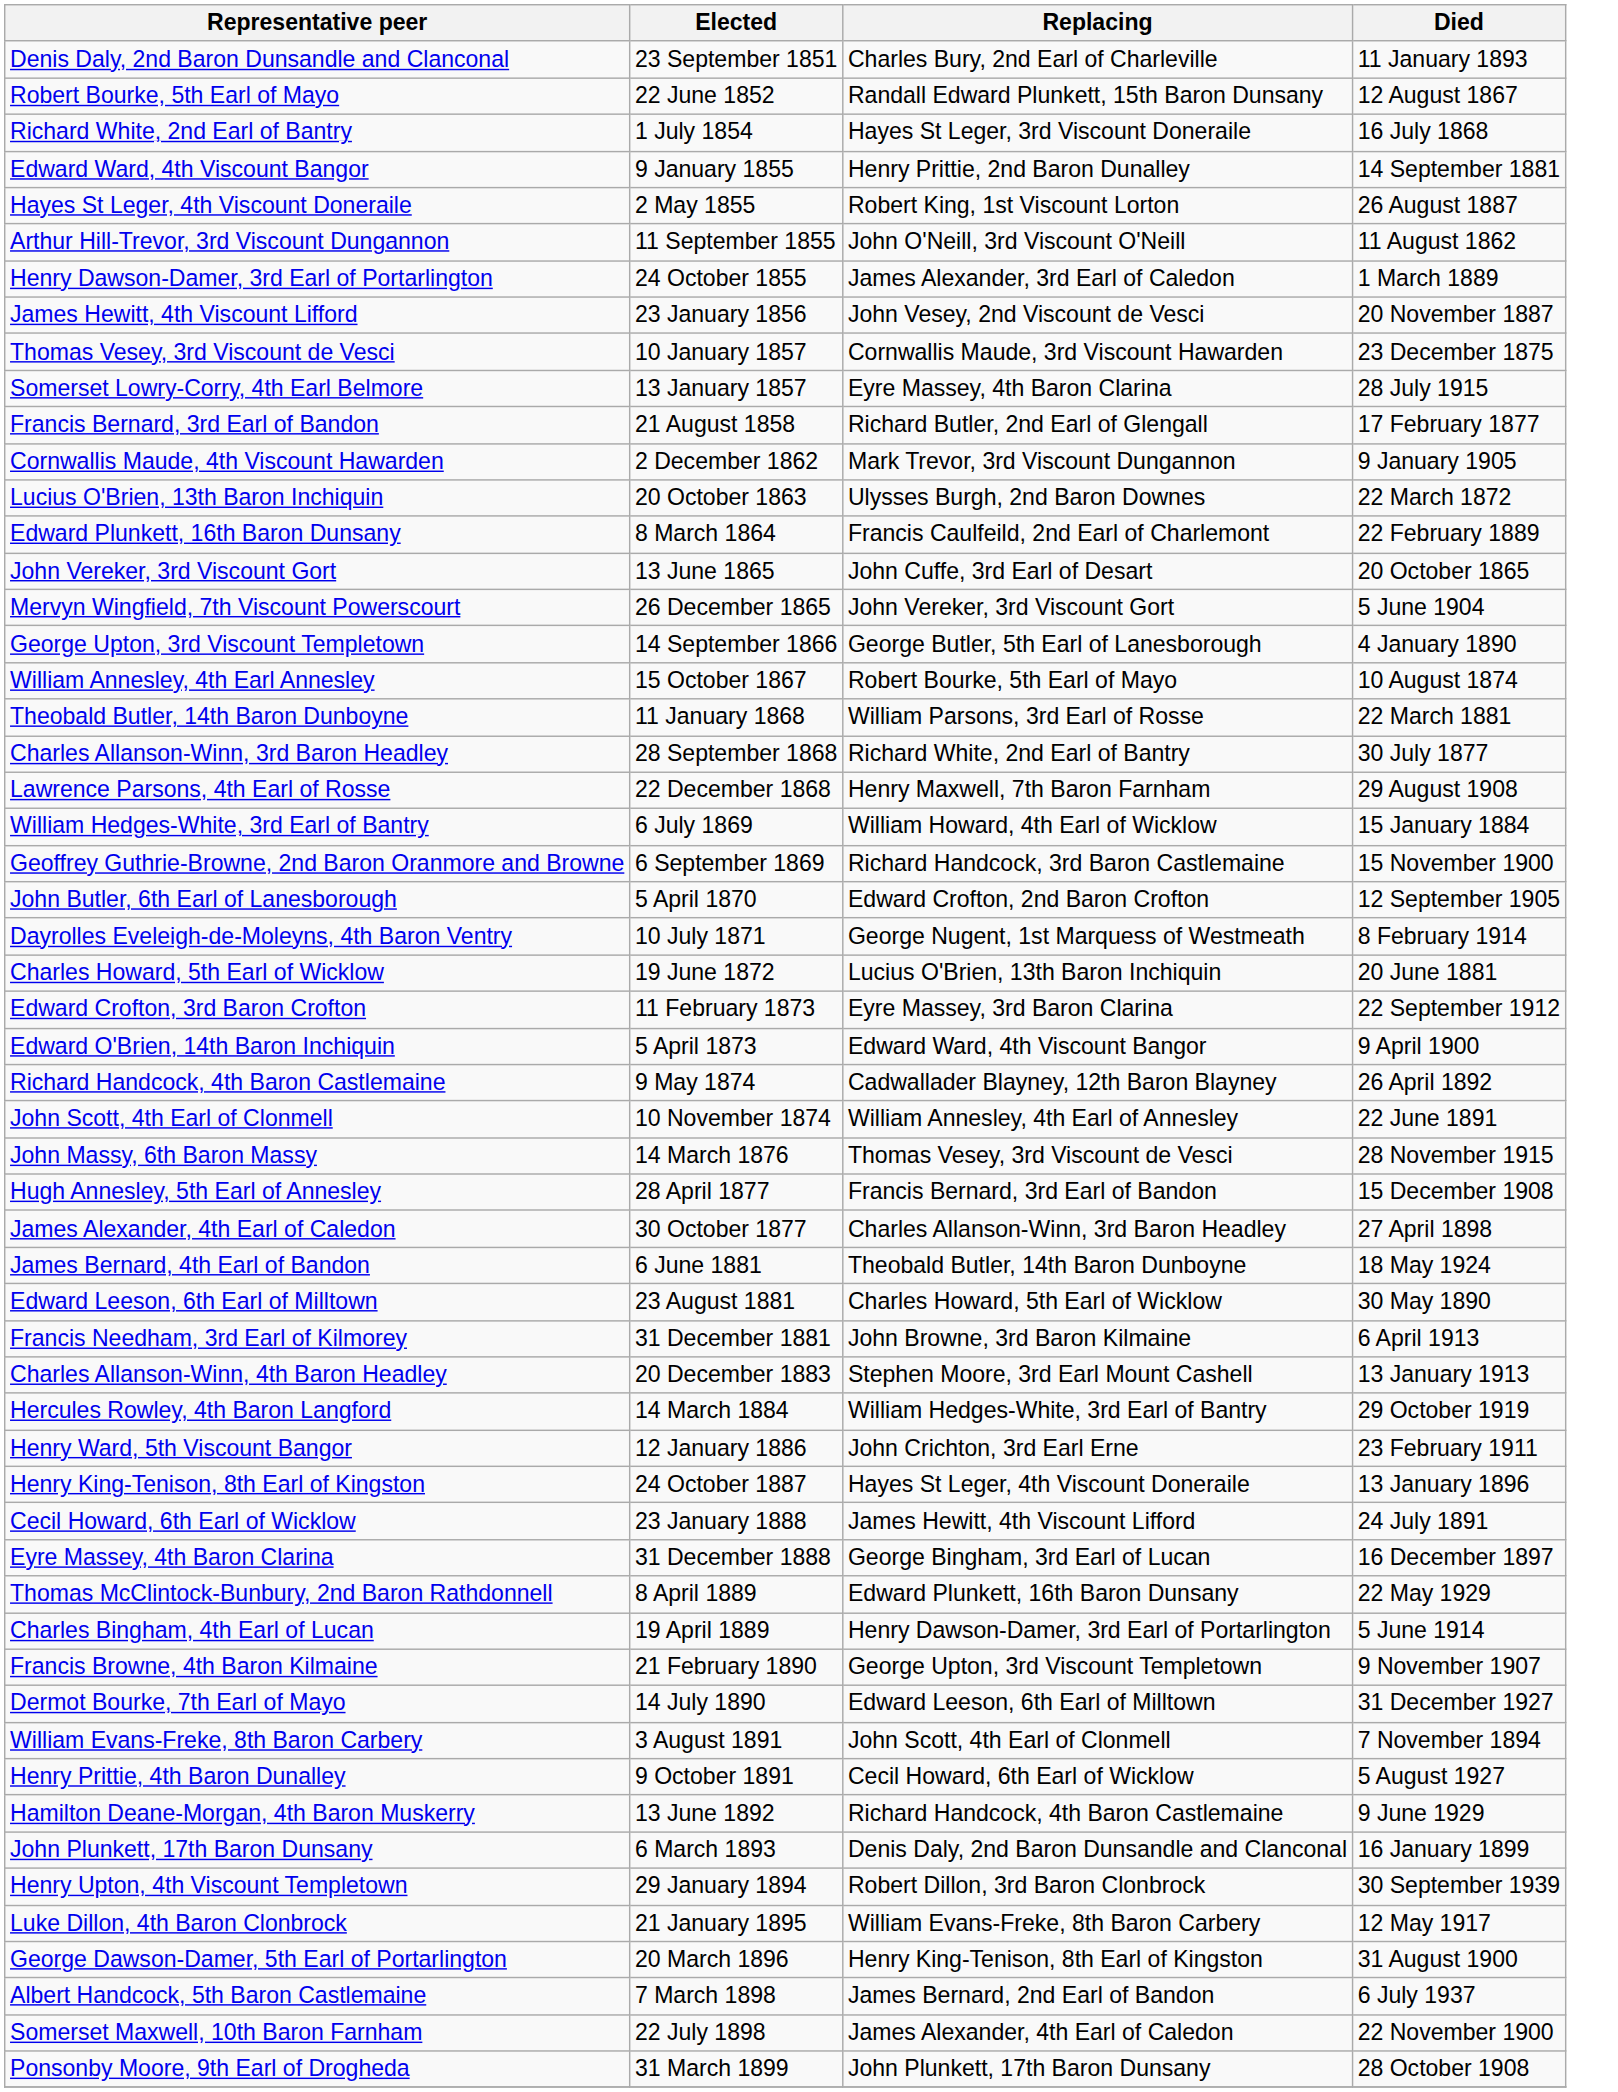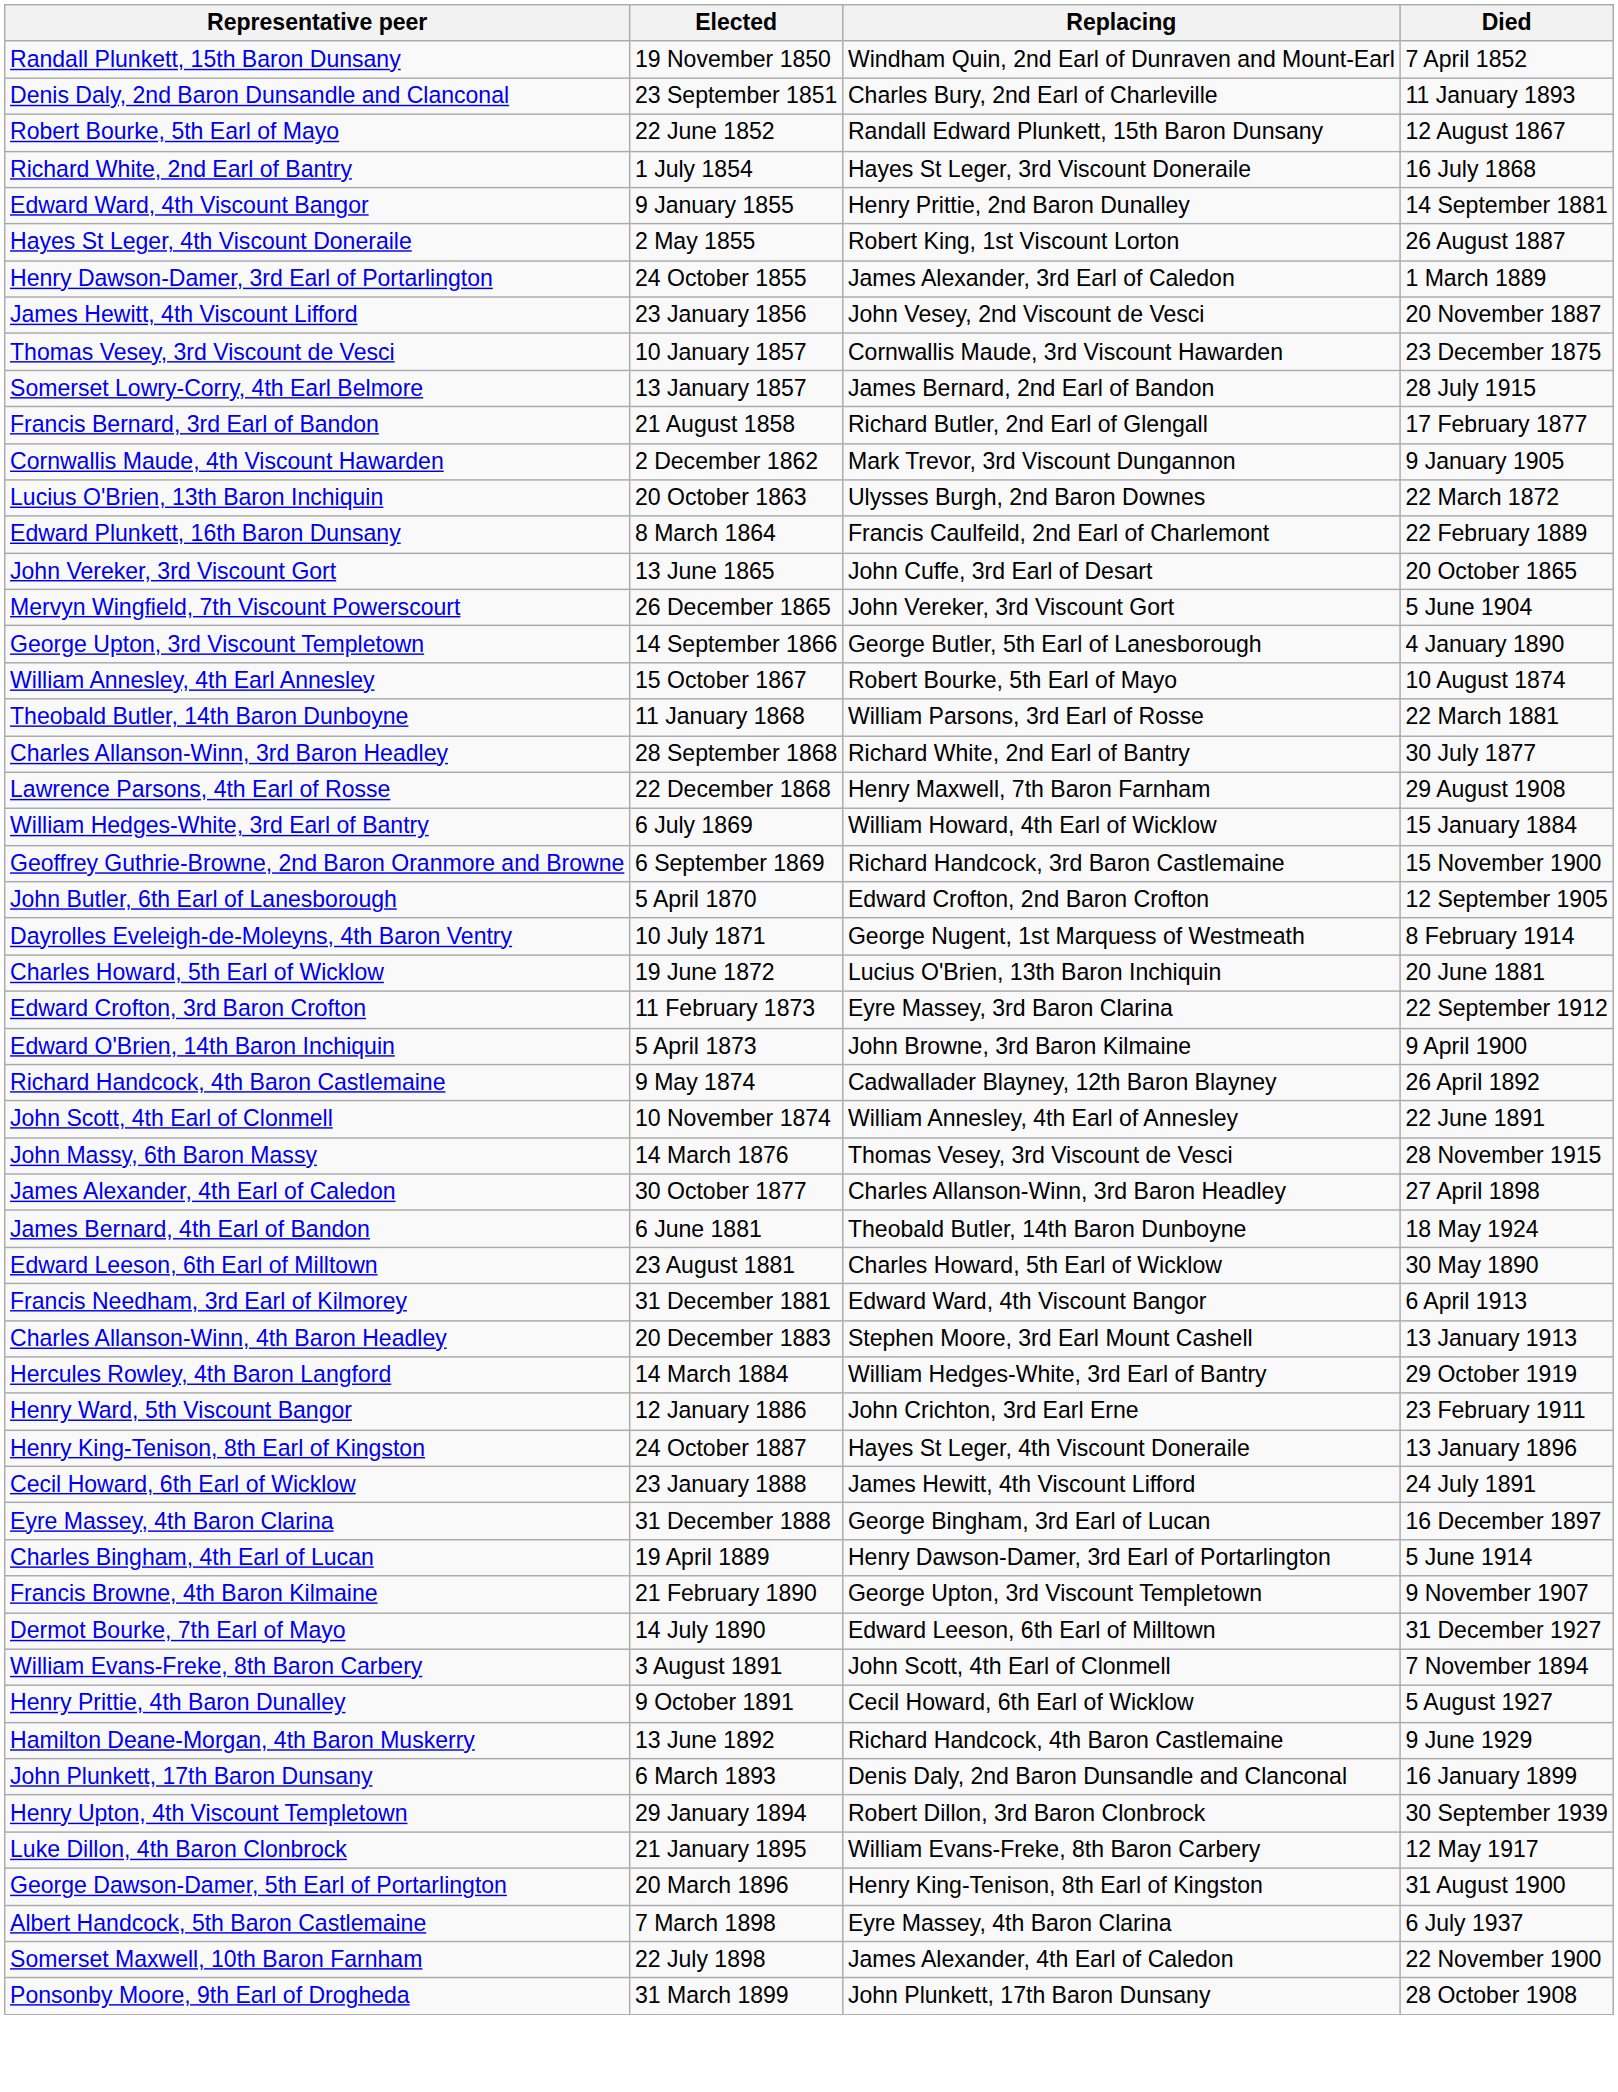 <table class="sortable wikitable">
 <tr>
 <th>Representative peer</th>
 <th>Elected</th>
 <th>Replacing</th>
 <th>Died</th>
+</tr>
+<tr>
+<td><a href='#'>Randall Plunkett, 15th Baron Dunsany</a></td>
+<td>19 November 1850</td>
+<td>Windham Quin, 2nd Earl of Dunraven and Mount-Earl</td>
+<td>7 April 1852</td>
 </tr>
 <tr>
 <td><a href='#'>Denis Daly, 2nd Baron Dunsandle and Clanconal</a></td>
 <td>23 September 1851</td>
 <td>Charles Bury, 2nd Earl of Charleville</td>
 <td>11 January 1893</td>
 </tr>
 <tr>
 <td><a href='#'>Robert Bourke, 5th Earl of Mayo</a></td>
 <td>22 June 1852</td>
 <td>Randall Edward Plunkett, 15th Baron Dunsany</td>
 <td>12 August 1867</td>
 </tr>
 <tr>
 <td><a href='#'>Richard White, 2nd Earl of Bantry</a></td>
 <td>1 July 1854</td>
 <td>Hayes St Leger, 3rd Viscount Doneraile</td>
 <td>16 July 1868</td>
 </tr>
 <tr>
 <td><a href='#'>Edward Ward, 4th Viscount Bangor</a></td>
 <td>9 January 1855</td>
 <td>Henry Prittie, 2nd Baron Dunalley</td>
 <td>14 September 1881</td>
 </tr>
 <tr>
 <td><a href='#'>Hayes St Leger, 4th Viscount Doneraile</a></td>
 <td>2 May 1855</td>
 <td>Robert King, 1st Viscount Lorton</td>
 <td>26 August 1887</td>
 </tr>
 <tr>
-<td><a href='#'>Arthur Hill-Trevor, 3rd Viscount Dungannon</a></td>
-<td>11 September 1855</td>
-<td>John O'Neill, 3rd Viscount O'Neill</td>
-<td>11 August 1862</td>
-</tr>
-<tr>
 <td><a href='#'>Henry Dawson-Damer, 3rd Earl of Portarlington</a></td>
 <td>24 October 1855</td>
 <td>James Alexander, 3rd Earl of Caledon</td>
 <td>1 March 1889</td>
 </tr>
 <tr>
 <td><a href='#'>James Hewitt, 4th Viscount Lifford</a></td>
 <td>23 January 1856</td>
 <td>John Vesey, 2nd Viscount de Vesci</td>
 <td>20 November 1887</td>
 </tr>
 <tr>
 <td><a href='#'>Thomas Vesey, 3rd Viscount de Vesci</a></td>
 <td>10 January 1857</td>
 <td>Cornwallis Maude, 3rd Viscount Hawarden</td>
 <td>23 December 1875</td>
 </tr>
 <tr>
 <td><a href='#'>Somerset Lowry-Corry, 4th Earl Belmore</a></td>
 <td>13 January 1857</td>
-<td>Eyre Massey, 4th Baron Clarina</td>
+<td>James Bernard, 2nd Earl of Bandon</td>
 <td>28 July 1915</td>
 </tr>
 <tr>
 <td><a href='#'>Francis Bernard, 3rd Earl of Bandon</a></td>
 <td>21 August 1858</td>
 <td>Richard Butler, 2nd Earl of Glengall</td>
 <td>17 February 1877</td>
 </tr>
 <tr>
 <td><a href='#'>Cornwallis Maude, 4th Viscount Hawarden</a></td>
 <td>2 December 1862</td>
 <td>Mark Trevor, 3rd Viscount Dungannon</td>
 <td>9 January 1905</td>
 </tr>
 <tr>
 <td><a href='#'>Lucius O'Brien, 13th Baron Inchiquin</a></td>
 <td>20 October 1863</td>
 <td>Ulysses Burgh, 2nd Baron Downes</td>
 <td>22 March 1872</td>
 </tr>
 <tr>
 <td><a href='#'>Edward Plunkett, 16th Baron Dunsany</a></td>
 <td>8 March 1864</td>
 <td>Francis Caulfeild, 2nd Earl of Charlemont</td>
 <td>22 February 1889</td>
 </tr>
 <tr>
 <td><a href='#'>John Vereker, 3rd Viscount Gort</a></td>
 <td>13 June 1865</td>
 <td>John Cuffe, 3rd Earl of Desart</td>
 <td>20 October 1865</td>
 </tr>
 <tr>
 <td><a href='#'>Mervyn Wingfield, 7th Viscount Powerscourt</a></td>
 <td>26 December 1865</td>
 <td>John Vereker, 3rd Viscount Gort</td>
 <td>5 June 1904</td>
 </tr>
 <tr>
 <td><a href='#'>George Upton, 3rd Viscount Templetown</a></td>
 <td>14 September 1866</td>
 <td>George Butler, 5th Earl of Lanesborough</td>
 <td>4 January 1890</td>
 </tr>
 <tr>
 <td><a href='#'>William Annesley, 4th Earl Annesley</a></td>
 <td>15 October 1867</td>
 <td>Robert Bourke, 5th Earl of Mayo</td>
 <td>10 August 1874</td>
 </tr>
 <tr>
 <td><a href='#'>Theobald Butler, 14th Baron Dunboyne</a></td>
 <td>11 January 1868</td>
 <td>William Parsons, 3rd Earl of Rosse</td>
 <td>22 March 1881</td>
 </tr>
 <tr>
 <td><a href='#'>Charles Allanson-Winn, 3rd Baron Headley</a></td>
 <td>28 September 1868</td>
 <td>Richard White, 2nd Earl of Bantry</td>
 <td>30 July 1877</td>
 </tr>
 <tr>
 <td><a href='#'>Lawrence Parsons, 4th Earl of Rosse</a></td>
 <td>22 December 1868</td>
 <td>Henry Maxwell, 7th Baron Farnham</td>
 <td>29 August 1908</td>
 </tr>
 <tr>
 <td><a href='#'>William Hedges-White, 3rd Earl of Bantry</a></td>
 <td>6 July 1869</td>
 <td>William Howard, 4th Earl of Wicklow</td>
 <td>15 January 1884</td>
 </tr>
 <tr>
 <td><a href='#'>Geoffrey Guthrie-Browne, 2nd Baron Oranmore and Browne</a></td>
 <td>6 September 1869</td>
 <td>Richard Handcock, 3rd Baron Castlemaine</td>
 <td>15 November 1900</td>
 </tr>
 <tr>
 <td><a href='#'>John Butler, 6th Earl of Lanesborough</a></td>
 <td>5 April 1870</td>
 <td>Edward Crofton, 2nd Baron Crofton</td>
 <td>12 September 1905</td>
 </tr>
 <tr>
 <td><a href='#'>Dayrolles Eveleigh-de-Moleyns, 4th Baron Ventry</a></td>
 <td>10 July 1871</td>
 <td>George Nugent, 1st Marquess of Westmeath</td>
 <td>8 February 1914</td>
 </tr>
 <tr>
 <td><a href='#'>Charles Howard, 5th Earl of Wicklow</a></td>
 <td>19 June 1872</td>
 <td>Lucius O'Brien, 13th Baron Inchiquin</td>
 <td>20 June 1881</td>
 </tr>
 <tr>
 <td><a href='#'>Edward Crofton, 3rd Baron Crofton</a></td>
 <td>11 February 1873</td>
 <td>Eyre Massey, 3rd Baron Clarina</td>
 <td>22 September 1912</td>
 </tr>
 <tr>
 <td><a href='#'>Edward O'Brien, 14th Baron Inchiquin</a></td>
 <td>5 April 1873</td>
-<td>Edward Ward, 4th Viscount Bangor</td>
+<td>John Browne, 3rd Baron Kilmaine</td>
 <td>9 April 1900</td>
 </tr>
 <tr>
 <td><a href='#'>Richard Handcock, 4th Baron Castlemaine</a></td>
 <td>9 May 1874</td>
 <td>Cadwallader Blayney, 12th Baron Blayney</td>
 <td>26 April 1892</td>
 </tr>
 <tr>
 <td><a href='#'>John Scott, 4th Earl of Clonmell</a></td>
 <td>10 November 1874</td>
 <td>William Annesley, 4th Earl of Annesley</td>
 <td>22 June 1891</td>
 </tr>
 <tr>
 <td><a href='#'>John Massy, 6th Baron Massy</a></td>
 <td>14 March 1876</td>
 <td>Thomas Vesey, 3rd Viscount de Vesci</td>
 <td>28 November 1915</td>
-</tr>
-<tr>
-<td><a href='#'>Hugh Annesley, 5th Earl of Annesley</a></td>
-<td>28 April 1877</td>
-<td>Francis Bernard, 3rd Earl of Bandon</td>
-<td>15 December 1908</td>
 </tr>
 <tr>
 <td><a href='#'>James Alexander, 4th Earl of Caledon</a></td>
 <td>30 October 1877</td>
 <td>Charles Allanson-Winn, 3rd Baron Headley</td>
 <td>27 April 1898</td>
 </tr>
 <tr>
 <td><a href='#'>James Bernard, 4th Earl of Bandon</a></td>
 <td>6 June 1881</td>
 <td>Theobald Butler, 14th Baron Dunboyne</td>
 <td>18 May 1924</td>
 </tr>
 <tr>
 <td><a href='#'>Edward Leeson, 6th Earl of Milltown</a></td>
 <td>23 August 1881</td>
 <td>Charles Howard, 5th Earl of Wicklow</td>
 <td>30 May 1890</td>
 </tr>
 <tr>
 <td><a href='#'>Francis Needham, 3rd Earl of Kilmorey</a></td>
 <td>31 December 1881</td>
-<td>John Browne, 3rd Baron Kilmaine</td>
+<td>Edward Ward, 4th Viscount Bangor</td>
 <td>6 April 1913</td>
 </tr>
 <tr>
 <td><a href='#'>Charles Allanson-Winn, 4th Baron Headley</a></td>
 <td>20 December 1883</td>
 <td>Stephen Moore, 3rd Earl Mount Cashell</td>
 <td>13 January 1913</td>
 </tr>
 <tr>
 <td><a href='#'>Hercules Rowley, 4th Baron Langford</a></td>
 <td>14 March 1884</td>
 <td>William Hedges-White, 3rd Earl of Bantry</td>
 <td>29 October 1919</td>
 </tr>
 <tr>
 <td><a href='#'>Henry Ward, 5th Viscount Bangor</a></td>
 <td>12 January 1886</td>
 <td>John Crichton, 3rd Earl Erne</td>
 <td>23 February 1911</td>
 </tr>
 <tr>
 <td><a href='#'>Henry King-Tenison, 8th Earl of Kingston</a></td>
 <td>24 October 1887</td>
 <td>Hayes St Leger, 4th Viscount Doneraile</td>
 <td>13 January 1896</td>
 </tr>
 <tr>
 <td><a href='#'>Cecil Howard, 6th Earl of Wicklow</a></td>
 <td>23 January 1888</td>
 <td>James Hewitt, 4th Viscount Lifford</td>
 <td>24 July 1891</td>
 </tr>
 <tr>
 <td><a href='#'>Eyre Massey, 4th Baron Clarina</a></td>
 <td>31 December 1888</td>
 <td>George Bingham, 3rd Earl of Lucan</td>
 <td>16 December 1897</td>
-</tr>
-<tr>
-<td><a href='#'>Thomas McClintock-Bunbury, 2nd Baron Rathdonnell</a></td>
-<td>8 April 1889</td>
-<td>Edward Plunkett, 16th Baron Dunsany</td>
-<td>22 May 1929</td>
 </tr>
 <tr>
 <td><a href='#'>Charles Bingham, 4th Earl of Lucan</a></td>
 <td>19 April 1889</td>
 <td>Henry Dawson-Damer, 3rd Earl of Portarlington</td>
 <td>5 June 1914</td>
 </tr>
 <tr>
 <td><a href='#'>Francis Browne, 4th Baron Kilmaine</a></td>
 <td>21 February 1890</td>
 <td>George Upton, 3rd Viscount Templetown</td>
 <td>9 November 1907</td>
 </tr>
 <tr>
 <td><a href='#'>Dermot Bourke, 7th Earl of Mayo</a></td>
 <td>14 July 1890</td>
 <td>Edward Leeson, 6th Earl of Milltown</td>
 <td>31 December 1927</td>
 </tr>
 <tr>
 <td><a href='#'>William Evans-Freke, 8th Baron Carbery</a></td>
 <td>3 August 1891</td>
 <td>John Scott, 4th Earl of Clonmell</td>
 <td>7 November 1894</td>
 </tr>
 <tr>
 <td><a href='#'>Henry Prittie, 4th Baron Dunalley</a></td>
 <td>9 October 1891</td>
 <td>Cecil Howard, 6th Earl of Wicklow</td>
 <td>5 August 1927</td>
 </tr>
 <tr>
 <td><a href='#'>Hamilton Deane-Morgan, 4th Baron Muskerry</a></td>
 <td>13 June 1892</td>
 <td>Richard Handcock, 4th Baron Castlemaine</td>
 <td>9 June 1929</td>
 </tr>
 <tr>
 <td><a href='#'>John Plunkett, 17th Baron Dunsany</a></td>
 <td>6 March 1893</td>
 <td>Denis Daly, 2nd Baron Dunsandle and Clanconal</td>
 <td>16 January 1899</td>
 </tr>
 <tr>
 <td><a href='#'>Henry Upton, 4th Viscount Templetown</a></td>
 <td>29 January 1894</td>
 <td>Robert Dillon, 3rd Baron Clonbrock</td>
 <td>30 September 1939</td>
 </tr>
 <tr>
 <td><a href='#'>Luke Dillon, 4th Baron Clonbrock</a></td>
 <td>21 January 1895</td>
 <td>William Evans-Freke, 8th Baron Carbery</td>
 <td>12 May 1917</td>
 </tr>
 <tr>
 <td><a href='#'>George Dawson-Damer, 5th Earl of Portarlington</a></td>
 <td>20 March 1896</td>
 <td>Henry King-Tenison, 8th Earl of Kingston</td>
 <td>31 August 1900</td>
 </tr>
 <tr>
 <td><a href='#'>Albert Handcock, 5th Baron Castlemaine</a></td>
 <td>7 March 1898</td>
-<td>James Bernard, 2nd Earl of Bandon</td>
+<td>Eyre Massey, 4th Baron Clarina</td>
 <td>6 July 1937</td>
 </tr>
 <tr>
 <td><a href='#'>Somerset Maxwell, 10th Baron Farnham</a></td>
 <td>22 July 1898</td>
 <td>James Alexander, 4th Earl of Caledon</td>
 <td>22 November 1900</td>
 </tr>
 <tr>
 <td><a href='#'>Ponsonby Moore, 9th Earl of Drogheda</a></td>
 <td>31 March 1899</td>
 <td>John Plunkett, 17th Baron Dunsany</td>
 <td>28 October 1908</td>
 </tr>
 <tr>
 </tr>
 </table>
